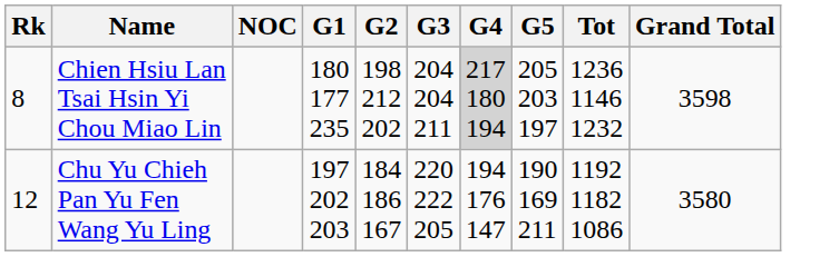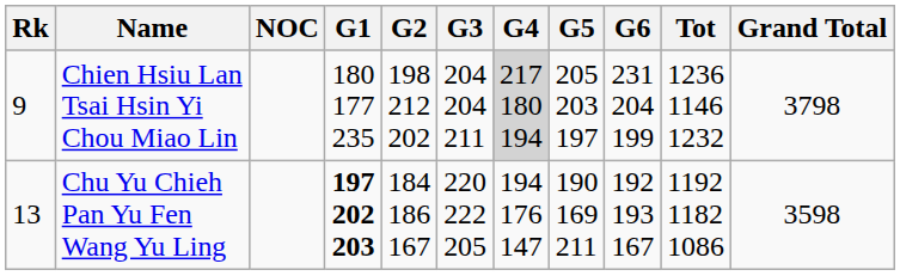 <table class="wikitable">
 <tr>
 <th rowwidth=2>Rk</th>
 <th>Name</th>
 <th row width=2>NOC</th>
 <th>G1</th>
 <th>G2</th>
 <th>G3</th>
 <th>G4</th>
 <th>G5</th>
+<th>G6</th>
 <th>Tot</th>
 <th align="center">Grand Total</th>
 </tr>
 <tr>
-<td>8</td>
+<td>9</td>
 <td><a href='#'>Chien Hsiu Lan</a> <br> <a href='#'>Tsai Hsin Yi</a><br> <a href='#'>Chou Miao Lin</a></td>
 <td></td>
 <td>180<br> 177<br> 235</td>
 <td>198<br> 212<br> 202</td>
 <td>204<br> 204<br> 211</td>
 <td style="background: lightgrey;">217<br> 180 <br> 194</td>
 <td>205<br> 203<br> 197</td>
+<td>231<br> 204<br> 199</td>
 <td>1236 <br> 1146 <br> 1232</td>
-<td align="center">3598</td>
+<td align="center">3798</td>
 </tr>
 <tr>
-<td>12</td>
+<td>13</td>
 <td><a href='#'>Chu Yu Chieh</a> <br> <a href='#'>Pan Yu Fen</a><br> <a href='#'>Wang Yu Ling</a></td>
 <td></td>
-<td>197<br> 202<br> 203</td>
+<td><strong>197<br> 202<br> 203</strong></td>
 <td>184<br> 186<br> 167</td>
 <td>220<br> 222<br> 205</td>
 <td>194<br> 176<br> 147</td>
 <td>190<br> 169 <br> 211</td>
+<td>192<br> 193<br> 167</td>
 <td>1192<br> 1182<br> 1086</td>
-<td align="center">3580</td>
+<td align="center">3598</td>
 </tr>
 </table>
